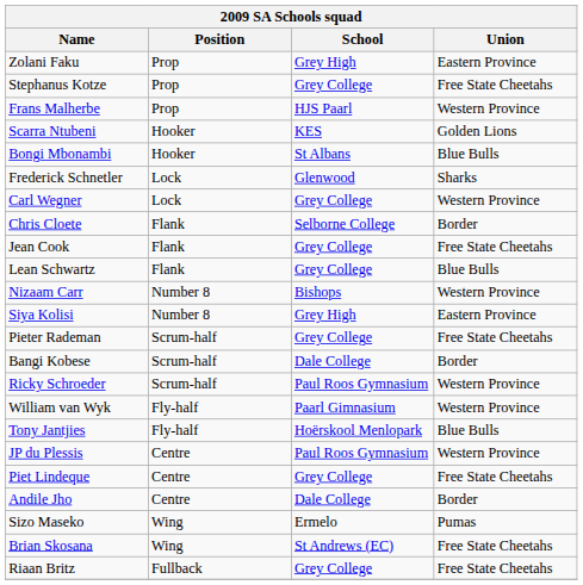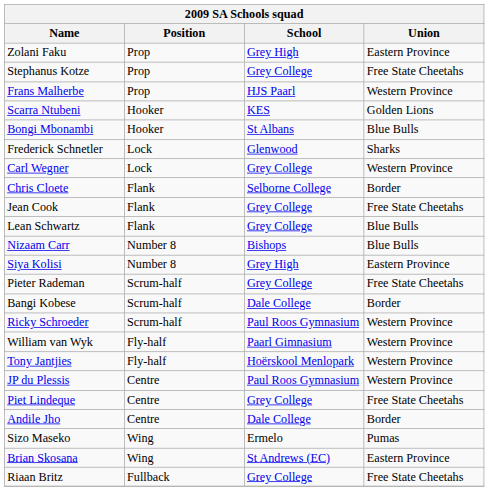 <table class="wikitable" style="text-align:left; width:50%">
 <tr>
 <th colspan="100%">2009 SA Schools squad</th>
 </tr>
 <tr>
 <th style="width:25%;">Name</th>
 <th style="width:25%;">Position</th>
 <th style="width:25%;">School</th>
 <th style="width:25%;">Union</th>
 </tr>
 <tr>
 <td>Zolani Faku</td>
 <td>Prop</td>
 <td><a href='#'>Grey High</a></td>
 <td>Eastern Province</td>
 </tr>
 <tr>
 <td>Stephanus Kotze</td>
 <td>Prop</td>
 <td><a href='#'>Grey College</a></td>
 <td>Free State Cheetahs</td>
 </tr>
 <tr>
 <td><a href='#'>Frans Malherbe</a></td>
 <td>Prop</td>
 <td><a href='#'>HJS Paarl</a></td>
 <td>Western Province</td>
 </tr>
 <tr>
 <td><a href='#'>Scarra Ntubeni</a></td>
 <td>Hooker</td>
 <td><a href='#'>KES</a></td>
 <td>Golden Lions</td>
 </tr>
 <tr>
 <td><a href='#'>Bongi Mbonambi</a></td>
 <td>Hooker</td>
 <td><a href='#'>St Albans</a></td>
 <td>Blue Bulls</td>
 </tr>
 <tr>
 <td>Frederick Schnetler</td>
 <td>Lock</td>
 <td><a href='#'>Glenwood</a></td>
 <td>Sharks</td>
 </tr>
 <tr>
 <td><a href='#'>Carl Wegner</a></td>
 <td>Lock</td>
 <td><a href='#'>Grey College</a></td>
 <td>Western Province</td>
 </tr>
 <tr>
 <td><a href='#'>Chris Cloete</a></td>
 <td>Flank</td>
 <td><a href='#'>Selborne College</a></td>
 <td>Border</td>
 </tr>
 <tr>
 <td>Jean Cook</td>
 <td>Flank</td>
 <td><a href='#'>Grey College</a></td>
 <td>Free State Cheetahs</td>
 </tr>
 <tr>
 <td>Lean Schwartz</td>
 <td>Flank</td>
 <td><a href='#'>Grey College</a></td>
 <td>Blue Bulls</td>
 </tr>
 <tr>
 <td><a href='#'>Nizaam Carr</a></td>
 <td>Number 8</td>
 <td><a href='#'>Bishops</a></td>
-<td>Western Province</td>
+<td>Blue Bulls</td>
 </tr>
 <tr>
 <td><a href='#'>Siya Kolisi</a></td>
 <td>Number 8</td>
 <td><a href='#'>Grey High</a></td>
 <td>Eastern Province</td>
 </tr>
 <tr>
 <td>Pieter Rademan</td>
 <td>Scrum-half</td>
 <td><a href='#'>Grey College</a></td>
 <td>Free State Cheetahs</td>
 </tr>
 <tr>
 <td>Bangi Kobese</td>
 <td>Scrum-half</td>
 <td><a href='#'>Dale College</a></td>
 <td>Border</td>
 </tr>
 <tr>
 <td><a href='#'>Ricky Schroeder</a></td>
 <td>Scrum-half</td>
 <td><a href='#'>Paul Roos Gymnasium</a></td>
 <td>Western Province</td>
 </tr>
 <tr>
 <td>William van Wyk</td>
 <td>Fly-half</td>
 <td><a href='#'>Paarl Gimnasium</a></td>
 <td>Western Province</td>
 </tr>
 <tr>
 <td><a href='#'>Tony Jantjies</a></td>
 <td>Fly-half</td>
 <td><a href='#'>Hoërskool Menlopark</a></td>
-<td>Blue Bulls</td>
+<td>Western Province</td>
 </tr>
 <tr>
 <td><a href='#'>JP du Plessis</a></td>
 <td>Centre</td>
 <td><a href='#'>Paul Roos Gymnasium</a></td>
 <td>Western Province</td>
 </tr>
 <tr>
 <td><a href='#'>Piet Lindeque</a></td>
 <td>Centre</td>
 <td><a href='#'>Grey College</a></td>
 <td>Free State Cheetahs</td>
 </tr>
 <tr>
 <td><a href='#'>Andile Jho</a></td>
 <td>Centre</td>
 <td><a href='#'>Dale College</a></td>
 <td>Border</td>
 </tr>
 <tr>
 <td>Sizo Maseko</td>
 <td>Wing</td>
 <td>Ermelo</td>
 <td>Pumas</td>
 </tr>
 <tr>
 <td><a href='#'>Brian Skosana</a></td>
 <td>Wing</td>
 <td><a href='#'>St Andrews (EC)</a></td>
-<td>Free State Cheetahs</td>
+<td>Eastern Province</td>
 </tr>
 <tr>
 <td>Riaan Britz</td>
 <td>Fullback</td>
 <td><a href='#'>Grey College</a></td>
 <td>Free State Cheetahs</td>
 </tr>
 <tr>
 </tr>
 </table>
